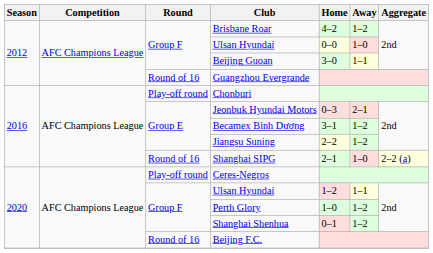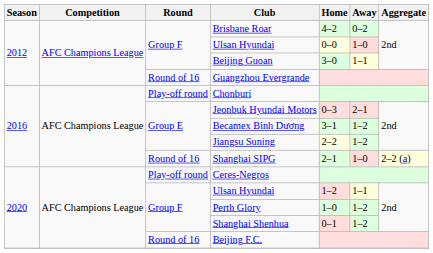 <table class="wikitable">
 <tr>
 <th>Season</th>
 <th>Competition</th>
 <th>Round</th>
 <th>Club</th>
 <th>Home</th>
 <th>Away</th>
 <th>Aggregate</th>
 </tr>
 <tr>
 <td rowspan="4"><a href='#'>2012</a></td>
 <td rowspan="4"><a href='#'>AFC Champions League</a></td>
 <td rowspan="3"><a href='#'>Group F</a></td>
 <td> <a href='#'>Brisbane Roar</a></td>
 <td style="background:#dfd;">4–2</td>
-<td style="background:#dfd;">1–2</td>
+<td style="background:#dfd;">0–2</td>
 <td rowspan="3">2nd</td>
 </tr>
 <tr>
 <td> <a href='#'>Ulsan Hyundai</a></td>
 <td style="background:#ffd;">0–0</td>
 <td style="background:#fdd;">1–0</td>
 </tr>
 <tr>
 <td> <a href='#'>Beijing Guoan</a></td>
 <td style="background:#dfd;">3–0</td>
 <td style="background:#ffd;">1–1</td>
 </tr>
 <tr>
 <td rowspan="1"><a href='#'>Round of 16</a></td>
 <td> <a href='#'>Guangzhou Evergrande</a></td>
 <td colspan="3" style="background:#fdd;"></td>
 </tr>
 <tr>
 <td rowspan="5"><a href='#'>2016</a></td>
 <td rowspan="5">AFC Champions League</td>
 <td rowspan="1"><a href='#'>Play-off round</a></td>
 <td> <a href='#'>Chonburi</a></td>
 <td colspan="3" style="background:#dfd;"></td>
 </tr>
 <tr>
 <td rowspan="3"><a href='#'>Group E</a></td>
 <td> <a href='#'>Jeonbuk Hyundai Motors</a></td>
 <td style="background:#fdd;">0–3</td>
 <td style="background:#fdd;">2–1</td>
 <td rowspan="3">2nd</td>
 </tr>
 <tr>
 <td> <a href='#'>Becamex Bình Dương</a></td>
 <td style="background:#dfd;">3–1</td>
 <td style="background:#dfd;">1–2</td>
 </tr>
 <tr>
 <td> <a href='#'>Jiangsu Suning</a></td>
 <td style="background:#ffd;">2–2</td>
 <td style="background:#dfd;">1–2</td>
 </tr>
 <tr>
 <td rowspan="1"><a href='#'>Round of 16</a></td>
 <td> <a href='#'>Shanghai SIPG</a></td>
 <td style="background:#dfd;">2–1</td>
 <td style="background:#fdd;">1–0</td>
 <td style="background:#ffd;">2–2 (<a href='#'>a</a>)</td>
 </tr>
 <tr>
 <td rowspan="5"><a href='#'>2020</a></td>
 <td rowspan="5">AFC Champions League</td>
 <td rowspan="1"><a href='#'>Play-off round</a></td>
 <td> <a href='#'>Ceres-Negros</a></td>
 <td colspan="3" style="background:#dfd;"></td>
 </tr>
 <tr>
 <td rowspan="3"><a href='#'>Group F</a></td>
 <td> <a href='#'>Ulsan Hyundai</a></td>
 <td style="background:#fdd;">1–2</td>
 <td style="background:#ffd;">1–1</td>
 <td rowspan="3">2nd</td>
 </tr>
 <tr>
 <td> <a href='#'>Perth Glory</a></td>
 <td style="background:#dfd;">1–0</td>
 <td style="background:#dfd;">1–2</td>
 </tr>
 <tr>
 <td> <a href='#'>Shanghai Shenhua</a></td>
 <td style="background:#fdd;">0–1</td>
 <td style="background:#dfd;">1–2</td>
 </tr>
 <tr>
 <td rowspan="1"><a href='#'>Round of 16</a></td>
 <td> <a href='#'>Beijing F.C.</a></td>
 <td colspan="3" style="background:#fdd;"></td>
 </tr>
 <tr>
 </tr>
 </table>
